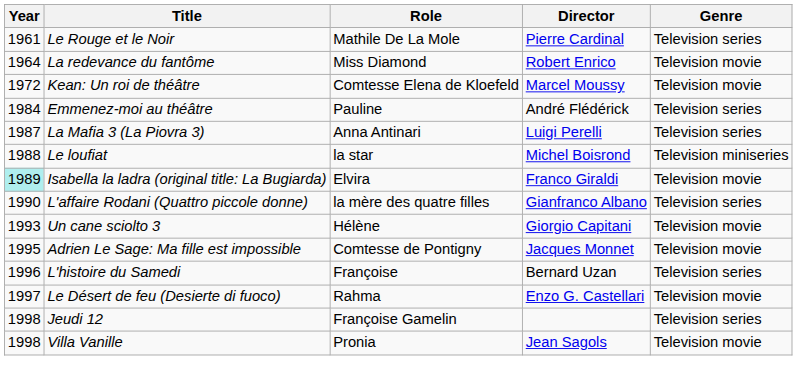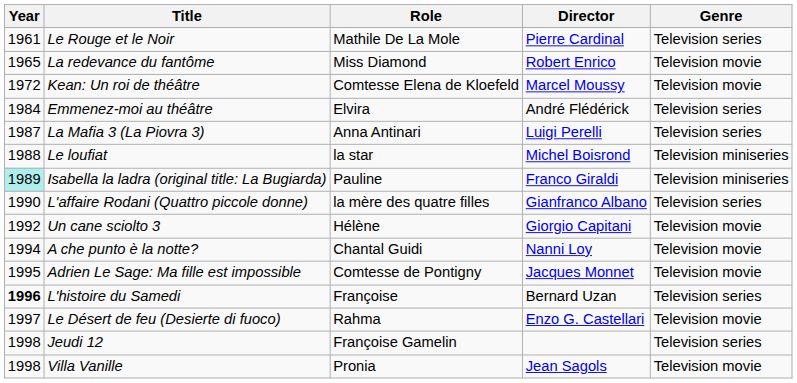 <table class="wikitable mw-collapsible mw-collapsed">
 <tr>
 <th>Year</th>
 <th>Title</th>
 <th>Role</th>
 <th>Director</th>
 <th>Genre</th>
 </tr>
 <tr>
 <td>1961</td>
 <td><em>Le Rouge et le Noir</em></td>
 <td>Mathile De La Mole</td>
 <td><a href='#'>Pierre Cardinal</a></td>
 <td>Television series</td>
 </tr>
 <tr>
-<td>1964</td>
+<td>1965</td>
 <td><em>La redevance du fantôme</em></td>
 <td>Miss Diamond</td>
 <td><a href='#'>Robert Enrico</a></td>
 <td>Television movie</td>
 </tr>
 <tr>
 <td>1972</td>
 <td><em>Kean: Un roi de théâtre</em></td>
 <td>Comtesse Elena de Kloefeld</td>
 <td><a href='#'>Marcel Moussy</a></td>
 <td>Television movie</td>
 </tr>
 <tr>
 <td>1984</td>
 <td><em>Emmenez-moi au théâtre</em></td>
-<td>Pauline</td>
+<td>Elvira</td>
 <td>André Flédérick</td>
 <td>Television series</td>
 </tr>
 <tr>
 <td>1987</td>
 <td><em>La Mafia 3 (La Piovra 3)</em></td>
 <td>Anna Antinari</td>
 <td><a href='#'>Luigi Perelli</a></td>
 <td>Television series</td>
 </tr>
 <tr>
 <td>1988</td>
 <td><em>Le loufiat</em></td>
 <td>la star</td>
 <td><a href='#'>Michel Boisrond</a></td>
 <td>Television miniseries</td>
 </tr>
 <tr>
 <td style="background: paleturquoise;">1989</td>
 <td><em>Isabella la ladra (original title: La Bugiarda)</em></td>
-<td>Elvira</td>
+<td>Pauline</td>
 <td><a href='#'>Franco Giraldi</a></td>
-<td>Television movie</td>
+<td>Television miniseries</td>
 </tr>
 <tr>
 <td>1990</td>
 <td><em>L'affaire Rodani (Quattro piccole donne)</em></td>
 <td>la mère des quatre filles</td>
 <td><a href='#'>Gianfranco Albano</a></td>
 <td>Television series</td>
 </tr>
 <tr>
-<td>1993</td>
+<td>1992</td>
 <td><em>Un cane sciolto 3</em></td>
 <td>Hélène</td>
 <td><a href='#'>Giorgio Capitani</a></td>
+<td>Television movie</td>
+</tr>
+<tr>
+<td>1994</td>
+<td><em>A che punto è la notte?</em></td>
+<td>Chantal Guidi</td>
+<td><a href='#'>Nanni Loy</a></td>
 <td>Television movie</td>
 </tr>
 <tr>
 <td>1995</td>
 <td><em>Adrien Le Sage: Ma fille est impossible</em></td>
 <td>Comtesse de Pontigny</td>
 <td><a href='#'>Jacques Monnet</a></td>
 <td>Television movie</td>
 </tr>
 <tr>
-<td>1996</td>
+<td><strong>1996</strong></td>
 <td><em>L'histoire du Samedi</em></td>
 <td>Françoise</td>
 <td>Bernard Uzan</td>
 <td>Television series</td>
 </tr>
 <tr>
 <td>1997</td>
 <td><em>Le Désert de feu (Desierte di fuoco)</em></td>
 <td>Rahma</td>
 <td><a href='#'>Enzo G. Castellari</a></td>
 <td>Television movie</td>
 </tr>
 <tr>
 <td>1998</td>
 <td><em>Jeudi 12</em></td>
 <td>Françoise Gamelin</td>
 <td></td>
 <td>Television series</td>
 </tr>
 <tr>
 <td>1998</td>
 <td><em>Villa Vanille</em></td>
 <td>Pronia</td>
 <td><a href='#'>Jean Sagols</a></td>
 <td>Television movie</td>
 </tr>
 </table>
